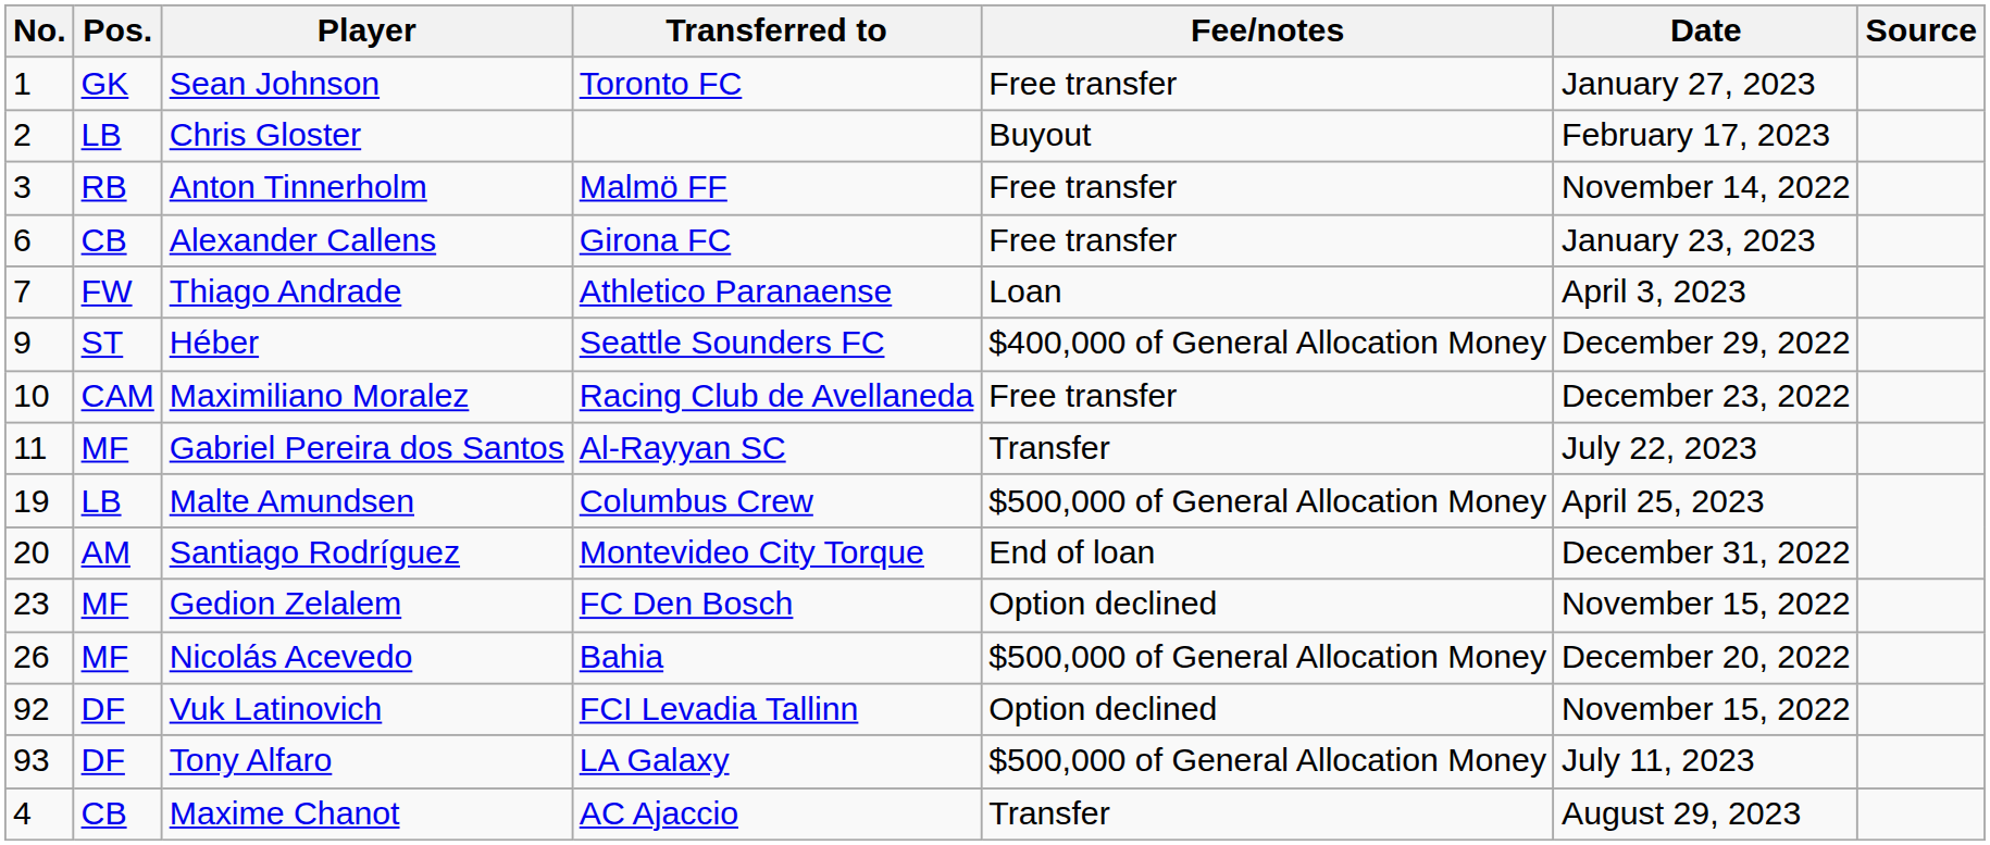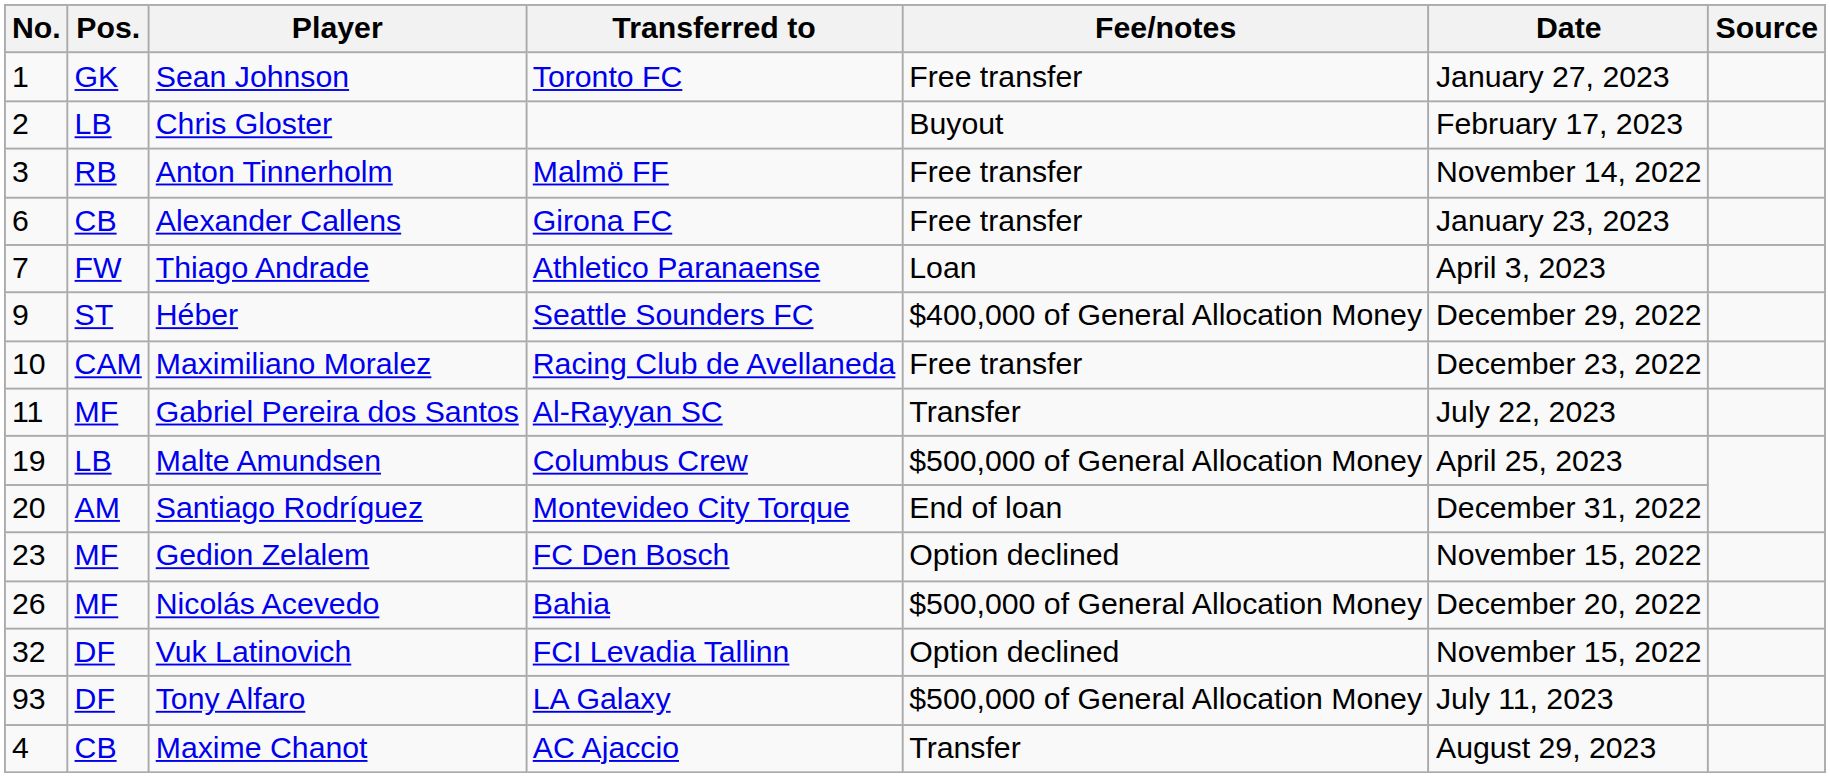 <table class="wikitable sortable">
 <tr>
 <th>No.</th>
 <th>Pos.</th>
 <th>Player</th>
 <th>Transferred to</th>
 <th>Fee/notes</th>
 <th>Date</th>
 <th>Source</th>
 </tr>
 <tr>
 <td>1</td>
 <td><a href='#'>GK</a></td>
 <td> <a href='#'>Sean Johnson</a></td>
 <td> <a href='#'>Toronto FC</a></td>
 <td>Free transfer</td>
 <td>January 27, 2023</td>
 <td></td>
 </tr>
 <tr>
 <td>2</td>
 <td><a href='#'>LB</a></td>
 <td> <a href='#'>Chris Gloster</a></td>
 <td></td>
 <td>Buyout</td>
 <td>February 17, 2023</td>
 <td></td>
 </tr>
 <tr>
 <td>3</td>
 <td><a href='#'>RB</a></td>
 <td> <a href='#'>Anton Tinnerholm</a></td>
 <td> <a href='#'>Malmö FF</a></td>
 <td>Free transfer</td>
 <td>November 14, 2022</td>
 <td></td>
 </tr>
 <tr>
 <td>6</td>
 <td><a href='#'>CB</a></td>
 <td> <a href='#'>Alexander Callens</a></td>
 <td> <a href='#'>Girona FC</a></td>
 <td>Free transfer</td>
 <td>January 23, 2023</td>
 <td></td>
 </tr>
 <tr>
 <td>7</td>
 <td><a href='#'>FW</a></td>
 <td> <a href='#'>Thiago Andrade</a></td>
 <td> <a href='#'>Athletico Paranaense</a></td>
 <td>Loan</td>
 <td>April 3, 2023</td>
 <td></td>
 </tr>
 <tr>
 <td>9</td>
 <td><a href='#'>ST</a></td>
 <td> <a href='#'>Héber</a></td>
 <td> <a href='#'>Seattle Sounders FC</a></td>
 <td>$400,000 of General Allocation Money</td>
 <td>December 29, 2022</td>
 <td></td>
 </tr>
 <tr>
 <td>10</td>
 <td><a href='#'>CAM</a></td>
 <td> <a href='#'>Maximiliano Moralez</a></td>
 <td> <a href='#'>Racing Club de Avellaneda</a></td>
 <td>Free transfer</td>
 <td>December 23, 2022</td>
 <td></td>
 </tr>
 <tr>
 <td>11</td>
 <td><a href='#'>MF</a></td>
 <td> <a href='#'>Gabriel Pereira dos Santos</a></td>
 <td> <a href='#'>Al-Rayyan SC</a></td>
 <td>Transfer</td>
 <td>July 22, 2023</td>
 <td></td>
 </tr>
 <tr>
 <td>19</td>
 <td><a href='#'>LB</a></td>
 <td> <a href='#'>Malte Amundsen</a></td>
 <td> <a href='#'>Columbus Crew</a></td>
 <td>$500,000 of General Allocation Money</td>
 <td>April 25, 2023</td>
 </tr>
 <tr>
 <td>20</td>
 <td><a href='#'>AM</a></td>
 <td> <a href='#'>Santiago Rodríguez</a></td>
 <td> <a href='#'>Montevideo City Torque</a></td>
 <td>End of loan</td>
 <td>December 31, 2022</td>
 </tr>
 <tr>
 <td>23</td>
 <td><a href='#'>MF</a></td>
 <td> <a href='#'>Gedion Zelalem</a></td>
 <td> <a href='#'>FC Den Bosch</a></td>
 <td>Option declined</td>
 <td>November 15, 2022</td>
 <td></td>
 </tr>
 <tr>
 <td>26</td>
 <td><a href='#'>MF</a></td>
 <td> <a href='#'>Nicolás Acevedo</a></td>
 <td> <a href='#'>Bahia</a></td>
 <td>$500,000 of General Allocation Money</td>
 <td>December 20, 2022</td>
 <td></td>
 </tr>
 <tr>
-<td>92</td>
+<td>32</td>
 <td><a href='#'>DF</a></td>
 <td> <a href='#'>Vuk Latinovich</a></td>
 <td> <a href='#'>FCI Levadia Tallinn</a></td>
 <td>Option declined</td>
 <td>November 15, 2022</td>
 <td></td>
 </tr>
 <tr>
 <td>93</td>
 <td><a href='#'>DF</a></td>
 <td> <a href='#'>Tony Alfaro</a></td>
 <td> <a href='#'>LA Galaxy</a></td>
 <td>$500,000 of General Allocation Money</td>
 <td>July 11, 2023</td>
 <td></td>
 </tr>
 <tr>
 <td>4</td>
 <td><a href='#'>CB</a></td>
 <td> <a href='#'>Maxime Chanot</a></td>
 <td> <a href='#'>AC Ajaccio</a></td>
 <td>Transfer</td>
 <td>August 29, 2023</td>
 <td></td>
 </tr>
 </table>
